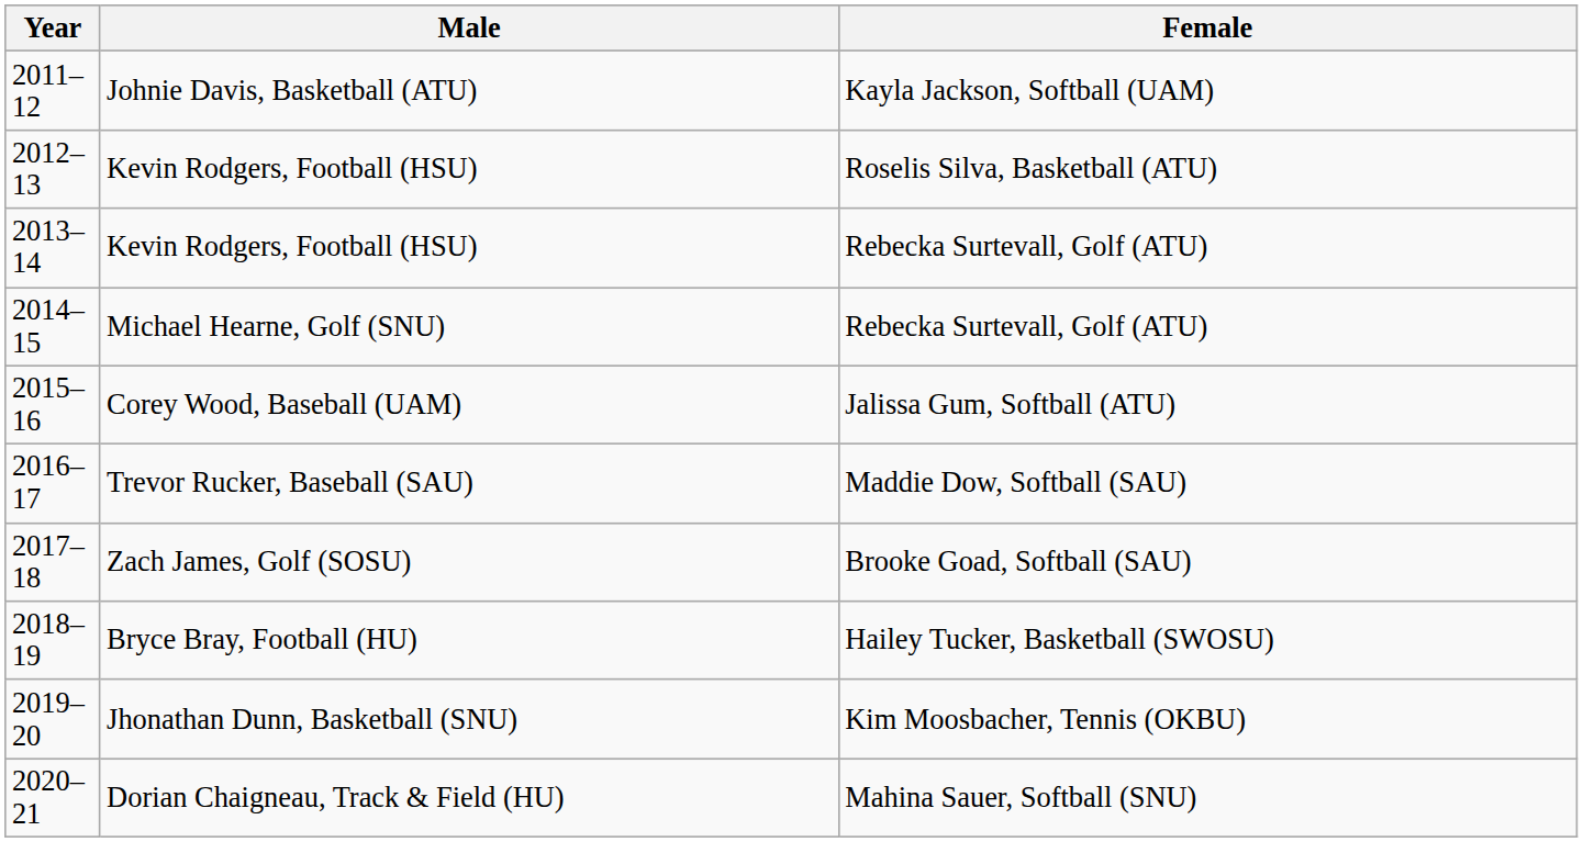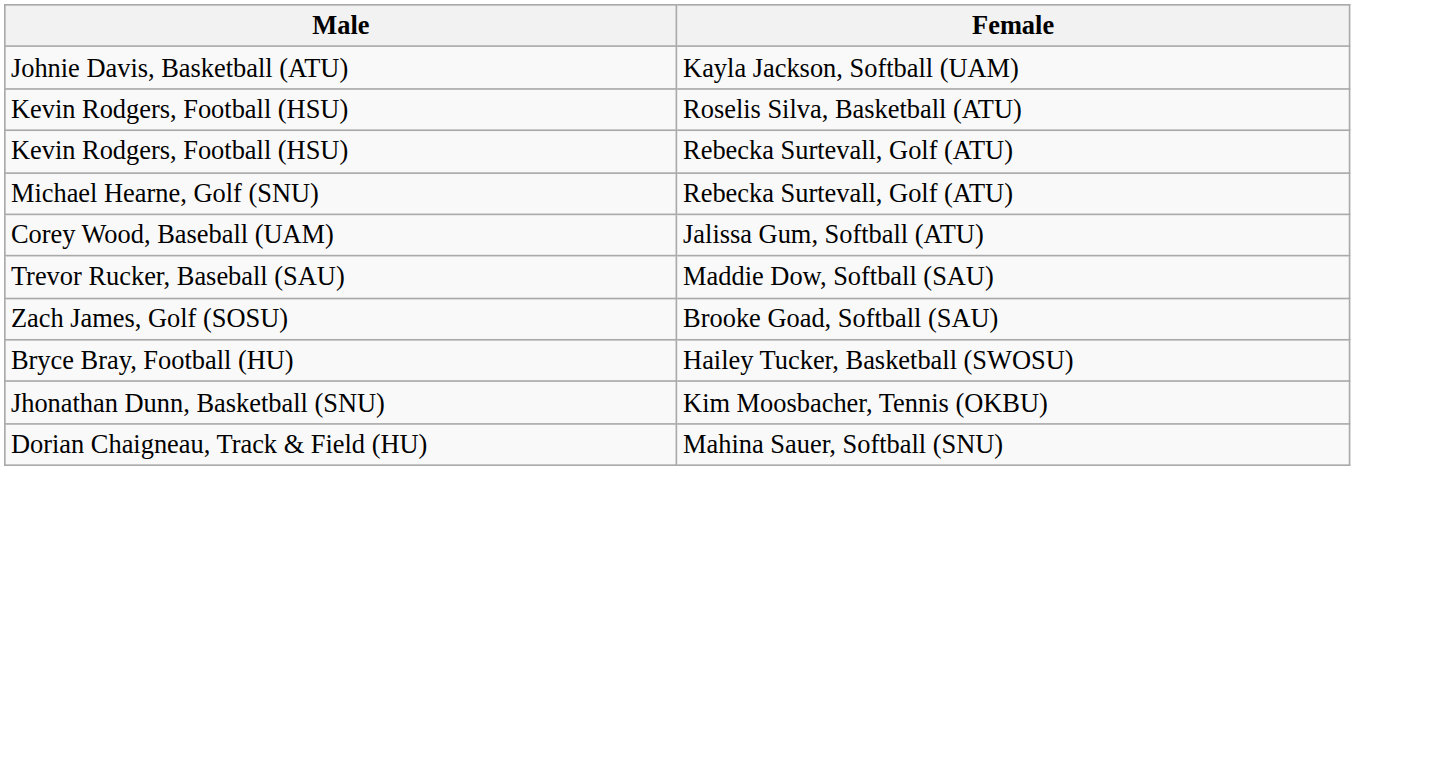 <table class="wikitable">
 <tr>
-<th>Year</th>
 <th width=400>Male</th>
 <th width=400>Female</th>
 </tr>
 <tr>
-<td>2011–12</td>
 <td>Johnie Davis, Basketball (ATU)</td>
 <td>Kayla Jackson, Softball (UAM)</td>
 </tr>
 <tr>
-<td>2012–13</td>
 <td>Kevin Rodgers, Football (HSU)</td>
 <td>Roselis Silva, Basketball (ATU)</td>
 </tr>
 <tr>
-<td>2013–14</td>
 <td>Kevin Rodgers, Football (HSU)</td>
 <td>Rebecka Surtevall, Golf (ATU)</td>
 </tr>
 <tr>
-<td>2014–15</td>
 <td>Michael Hearne, Golf (SNU)</td>
 <td>Rebecka Surtevall, Golf (ATU)</td>
 </tr>
 <tr>
-<td>2015–16</td>
 <td>Corey Wood, Baseball (UAM)</td>
 <td>Jalissa Gum, Softball (ATU)</td>
 </tr>
 <tr>
-<td>2016–17</td>
 <td>Trevor Rucker, Baseball (SAU)</td>
 <td>Maddie Dow, Softball (SAU)</td>
 </tr>
 <tr>
-<td>2017–18</td>
 <td>Zach James, Golf (SOSU)</td>
 <td>Brooke Goad, Softball (SAU)</td>
 </tr>
 <tr>
-<td>2018–19</td>
 <td>Bryce Bray, Football (HU)</td>
 <td>Hailey Tucker, Basketball (SWOSU)</td>
 </tr>
 <tr>
-<td>2019–20</td>
 <td>Jhonathan Dunn, Basketball (SNU)</td>
 <td>Kim Moosbacher, Tennis (OKBU)</td>
 </tr>
 <tr>
-<td>2020–21</td>
 <td>Dorian Chaigneau, Track & Field (HU)</td>
 <td>Mahina Sauer, Softball (SNU)</td>
 </tr>
 </table>
